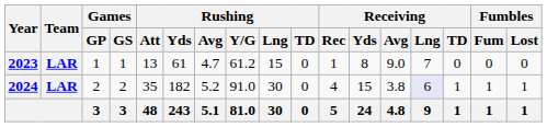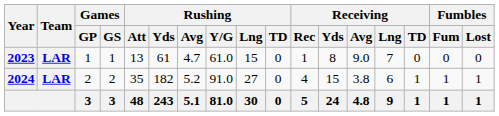 <table class= "wikitable" style="text-align:center;">
 <tr>
 <th rowspan="2">Year</th>
 <th rowspan="2">Team</th>
 <th colspan="2">Games</th>
 <th colspan="6">Rushing</th>
 <th colspan="5">Receiving</th>
 <th colspan="2">Fumbles</th>
 </tr>
 <tr>
 <th>GP</th>
 <th>GS</th>
 <th>Att</th>
 <th>Yds</th>
 <th>Avg</th>
 <th>Y/G</th>
 <th>Lng</th>
 <th>TD</th>
 <th>Rec</th>
 <th>Yds</th>
 <th>Avg</th>
 <th>Lng</th>
 <th>TD</th>
 <th>Fum</th>
 <th>Lost</th>
 </tr>
 <tr>
 <th><a href='#'>2023</a></th>
 <th><a href='#'>LAR</a></th>
 <td>1</td>
 <td>1</td>
 <td>13</td>
 <td>61</td>
 <td>4.7</td>
-<td>61.2</td>
+<td>61.0</td>
 <td>15</td>
 <td>0</td>
 <td>1</td>
 <td>8</td>
 <td>9.0</td>
 <td>7</td>
 <td>0</td>
 <td>0</td>
 <td>0</td>
 </tr>
 <tr>
 <th><a href='#'>2024</a></th>
 <th><a href='#'>LAR</a></th>
 <td>2</td>
 <td>2</td>
 <td>35</td>
 <td>182</td>
 <td>5.2</td>
 <td>91.0</td>
-<td>30</td>
+<td>27</td>
 <td>0</td>
 <td>4</td>
 <td>15</td>
 <td>3.8</td>
-<td style="background: lavender;">6</td>
+<td>6</td>
 <td>1</td>
 <td>1</td>
 <td>1</td>
 </tr>
 <tr>
 <th colspan="2"></th>
 <th>3</th>
 <th>3</th>
 <th>48</th>
 <th>243</th>
 <th>5.1</th>
 <th>81.0</th>
 <th>30</th>
 <th>0</th>
 <th>5</th>
 <th>24</th>
 <th>4.8</th>
 <th>9</th>
 <th>1</th>
 <th>1</th>
 <th>1</th>
 </tr>
 </table>
